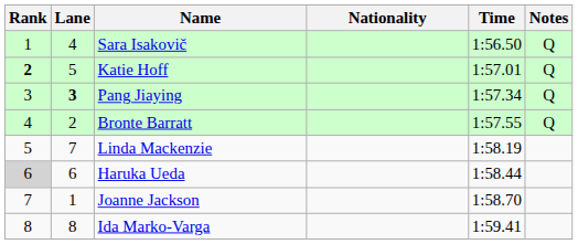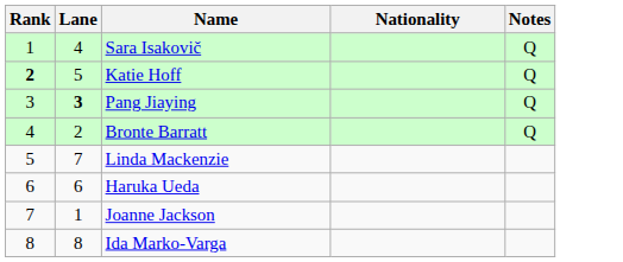 <table class="wikitable" style="text-align:center">
 <tr>
 <th>Rank</th>
 <th>Lane</th>
 <th width=200>Name</th>
 <th width=150>Nationality</th>
-<th>Time</th>
 <th>Notes</th>
 </tr>
 <tr bgcolor=ccffcc>
 <td>1</td>
 <td>4</td>
 <td align=left><a href='#'>Sara Isakovič</a></td>
 <td align=left></td>
-<td>1:56.50</td>
 <td>Q</td>
 </tr>
 <tr bgcolor=ccffcc>
 <td><strong>2</strong></td>
 <td>5</td>
 <td align=left><a href='#'>Katie Hoff</a></td>
 <td align=left></td>
-<td>1:57.01</td>
 <td>Q</td>
 </tr>
 <tr bgcolor=ccffcc>
 <td>3</td>
 <td><strong>3</strong></td>
 <td align=left><a href='#'>Pang Jiaying</a></td>
 <td align=left></td>
-<td>1:57.34</td>
 <td>Q</td>
 </tr>
 <tr bgcolor=ccffcc>
 <td>4</td>
 <td>2</td>
 <td align=left><a href='#'>Bronte Barratt</a></td>
 <td align=left></td>
-<td>1:57.55</td>
 <td>Q</td>
 </tr>
 <tr>
 <td>5</td>
 <td>7</td>
 <td align=left><a href='#'>Linda Mackenzie</a></td>
 <td align=left></td>
-<td>1:58.19</td>
 <td></td>
 </tr>
 <tr>
-<td style="background: lightgrey;">6</td>
+<td>6</td>
 <td>6</td>
 <td align=left><a href='#'>Haruka Ueda</a></td>
 <td align=left></td>
-<td>1:58.44</td>
 <td></td>
 </tr>
 <tr>
 <td>7</td>
 <td>1</td>
 <td align=left><a href='#'>Joanne Jackson</a></td>
 <td align=left></td>
-<td>1:58.70</td>
 <td></td>
 </tr>
 <tr>
 <td>8</td>
 <td>8</td>
 <td align=left><a href='#'>Ida Marko-Varga</a></td>
 <td align=left></td>
-<td>1:59.41</td>
 <td></td>
 </tr>
 </table>
